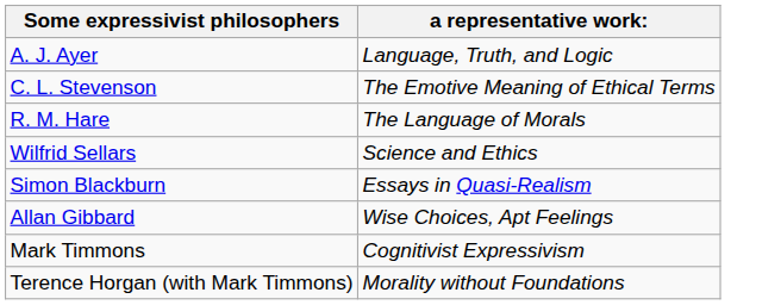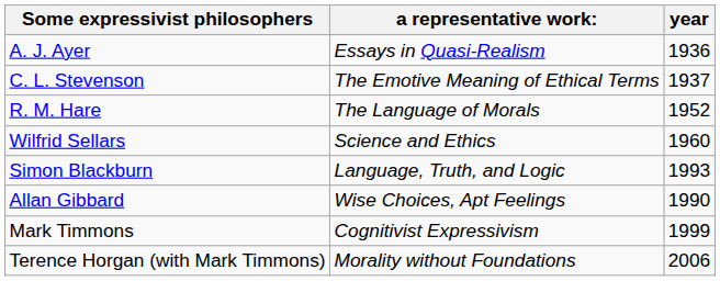 <table class="wikitable">
 <tr>
 <th>Some expressivist philosophers</th>
 <th>a representative work:</th>
+<th>year</th>
 </tr>
 <tr>
 <td><a href='#'>A. J. Ayer</a></td>
-<td><em>Language, Truth, and Logic</em></td>
+<td><em>Essays in <a href='#'>Quasi-Realism</a></em></td>
+<td>1936</td>
 </tr>
 <tr>
 <td><a href='#'>C. L. Stevenson</a></td>
 <td><em>The Emotive Meaning of Ethical Terms</em></td>
+<td>1937</td>
 </tr>
 <tr>
 <td><a href='#'>R. M. Hare</a></td>
 <td><em>The Language of Morals</em></td>
+<td>1952</td>
 </tr>
 <tr>
 <td><a href='#'>Wilfrid Sellars</a></td>
 <td><em>Science and Ethics</em></td>
+<td>1960</td>
 </tr>
 <tr>
 <td><a href='#'>Simon Blackburn</a></td>
-<td><em>Essays in <a href='#'>Quasi-Realism</a></em></td>
+<td><em>Language, Truth, and Logic</em></td>
+<td>1993</td>
 </tr>
 <tr>
 <td><a href='#'>Allan Gibbard</a></td>
 <td><em>Wise Choices, Apt Feelings</em></td>
+<td>1990</td>
 </tr>
 <tr>
 <td>Mark Timmons</td>
 <td><em>Cognitivist Expressivism</em></td>
+<td>1999</td>
 </tr>
 <tr>
 <td>Terence Horgan (with Mark Timmons)</td>
 <td><em>Morality without Foundations</em></td>
+<td>2006</td>
 </tr>
 </table>
